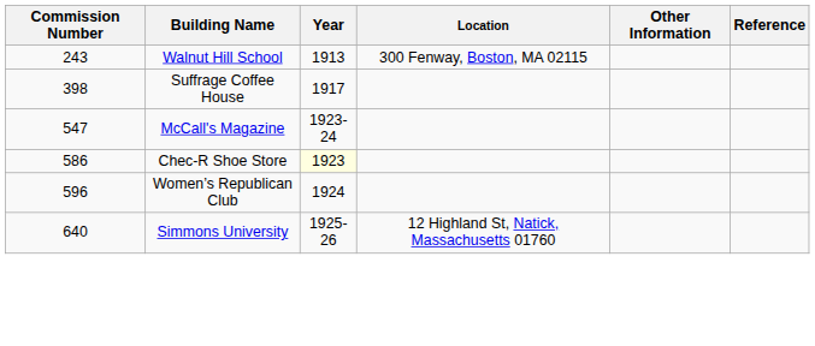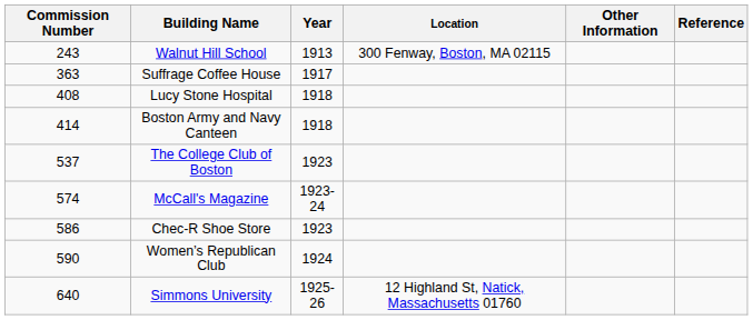 <table class="wikitable sortable" style="text-align: center;">
 <tr>
 <th>Commission Number</th>
 <th>Building Name</th>
 <th>Year</th>
 <th><small>Location</small></th>
 <th>Other Information</th>
 <th class="unsortable">Reference</th>
 </tr>
 <tr>
 <td>243</td>
 <td><a href='#'>Walnut Hill School</a></td>
 <td>1913</td>
 <td>300 Fenway, <a href='#'>Boston</a>, MA 02115</td>
 <td></td>
 <td></td>
 </tr>
 <tr>
-<td>398</td>
+<td>363</td>
 <td>Suffrage Coffee House</td>
 <td>1917</td>
 <td></td>
 <td></td>
 <td></td>
 </tr>
 <tr>
-<td>547</td>
+<td>408</td>
+<td>Lucy Stone Hospital</td>
+<td>1918</td>
+<td></td>
+<td></td>
+<td></td>
+</tr>
+<tr>
+<td>414</td>
+<td>Boston Army and Navy Canteen</td>
+<td>1918</td>
+<td></td>
+<td></td>
+<td></td>
+</tr>
+<tr>
+<td>537</td>
+<td><a href='#'>The College Club of Boston</a></td>
+<td>1923</td>
+<td></td>
+<td></td>
+<td></td>
+</tr>
+<tr>
+<td>574</td>
 <td><a href='#'>McCall's Magazine</a></td>
 <td>1923-24</td>
 <td></td>
 <td></td>
 <td></td>
 </tr>
 <tr>
 <td>586</td>
 <td>Chec-R Shoe Store</td>
-<td style="background: lightyellow;">1923</td>
+<td>1923</td>
 <td></td>
 <td></td>
 <td></td>
 </tr>
 <tr>
-<td>596</td>
+<td>590</td>
 <td>Women’s Republican Club</td>
 <td>1924</td>
 <td></td>
 <td></td>
 <td></td>
 </tr>
 <tr>
 <td>640</td>
 <td><a href='#'>Simmons University</a></td>
 <td>1925-26</td>
 <td>12 Highland St, <a href='#'>Natick, Massachusetts</a> 01760</td>
 <td></td>
 <td></td>
 </tr>
 </table>
